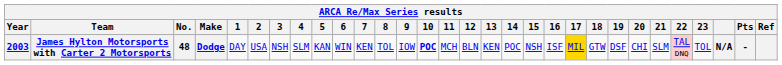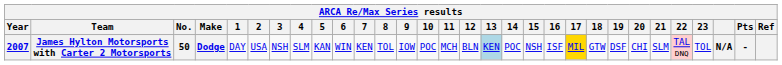 <table class="wikitable" style="text-align:center; font-size:75%">
 <tr>
 <th colspan=45><a href='#'>ARCA Re/Max Series</a> results</th>
 </tr>
 <tr>
 <th>Year</th>
 <th>Team</th>
 <th>No.</th>
 <th>Make</th>
 <th>1</th>
 <th>2</th>
 <th>3</th>
 <th>4</th>
 <th>5</th>
 <th>6</th>
 <th>7</th>
 <th>8</th>
 <th>9</th>
 <th>10</th>
 <th>11</th>
 <th>12</th>
 <th>13</th>
 <th>14</th>
 <th>15</th>
 <th>16</th>
 <th>17</th>
 <th>18</th>
 <th>19</th>
 <th>20</th>
 <th>21</th>
 <th>22</th>
 <th>23</th>
 <th></th>
 <th>Pts</th>
 <th>Ref</th>
 </tr>
 <tr>
-<th><a href='#'>2003</a></th>
+<th><a href='#'>2007</a></th>
 <th><a href='#'>James Hylton Motorsports</a> <br> with <a href='#'>Carter 2 Motorsports</a></th>
-<th>48</th>
+<th>50</th>
 <th><a href='#'>Dodge</a></th>
 <td><a href='#'>DAY</a></td>
 <td><a href='#'>USA</a></td>
 <td><a href='#'>NSH</a></td>
 <td><a href='#'>SLM</a></td>
 <td><a href='#'>KAN</a></td>
 <td><a href='#'>WIN</a></td>
 <td><a href='#'>KEN</a></td>
 <td><a href='#'>TOL</a></td>
 <td><a href='#'>IOW</a></td>
-<td><strong><a href='#'>POC</a></strong></td>
+<td><a href='#'>POC</a></td>
 <td><a href='#'>MCH</a></td>
 <td><a href='#'>BLN</a></td>
-<td><a href='#'>KEN</a></td>
+<td style="background: lightblue;"><a href='#'>KEN</a></td>
 <td><a href='#'>POC</a></td>
 <td><a href='#'>NSH</a></td>
 <td><a href='#'>ISF</a></td>
 <td style="background: gold;"><a href='#'>MIL</a></td>
 <td><a href='#'>GTW</a></td>
 <td><a href='#'>DSF</a></td>
 <td><a href='#'>CHI</a></td>
 <td><a href='#'>SLM</a></td>
 <td style="background:#FFCFCF;"><a href='#'>TAL</a><br><small>DNQ</small></td>
 <td><a href='#'>TOL</a></td>
 <th>N/A</th>
 <th>-</th>
 <th></th>
 </tr>
 </table>
